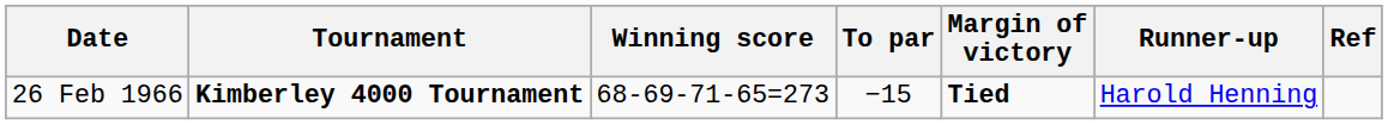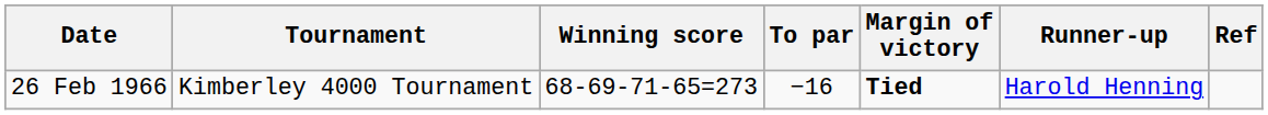 <table class="wikitable" style="font-size:95%;">
 <tr>
 <th>Date</th>
 <th>Tournament</th>
 <th>Winning score</th>
 <th>To par</th>
 <th>Margin of<br>victory</th>
 <th>Runner-up</th>
 <th>Ref</th>
 </tr>
 <tr>
 <td align=right>26 Feb 1966</td>
-<td><strong>Kimberley 4000 Tournament</strong></td>
+<td>Kimberley 4000 Tournament</td>
 <td>68-69-71-65=273</td>
-<td align=center>−15</td>
+<td align=center>−16</td>
 <td><strong>Tied</strong></td>
 <td> <a href='#'>Harold Henning</a></td>
 <td></td>
 </tr>
 </table>
